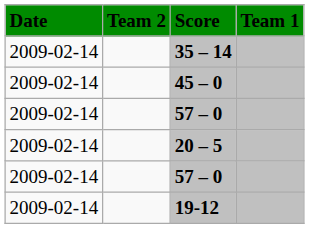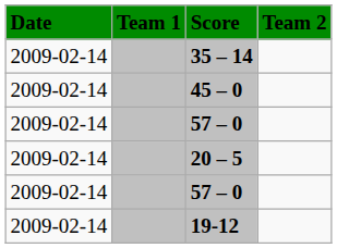 <table class="wikitable" style="margin:0.5em auto; font-size:95%">
 <tr bgcolor="#008B00">
 <td><strong>Date</strong></td>
+<td><strong>Team 1</strong></td>
+<td><strong>Score</strong></td>
 <td><strong>Team 2</strong></td>
-<td><strong>Score</strong></td>
-<td><strong>Team 1</strong></td>
 </tr>
 <tr>
 <td>2009-02-14</td>
+<td bgcolor="silver"><strong></strong></td>
+<td bgcolor="silver"><strong>35 – 14</strong></td>
 <td></td>
-<td bgcolor="silver"><strong>35 – 14</strong></td>
-<td bgcolor="silver"><strong></strong></td>
 </tr>
 <tr>
 <td>2009-02-14</td>
+<td bgcolor="silver"><strong></strong></td>
+<td bgcolor="silver"><strong>45 – 0</strong></td>
 <td></td>
-<td bgcolor="silver"><strong>45 – 0</strong></td>
-<td bgcolor="silver"><strong></strong></td>
 </tr>
 <tr>
 <td>2009-02-14</td>
+<td bgcolor="silver"><strong></strong></td>
+<td bgcolor="silver"><strong>57 – 0</strong></td>
 <td></td>
-<td bgcolor="silver"><strong>57 – 0</strong></td>
-<td bgcolor="silver"><strong></strong></td>
 </tr>
 <tr>
 <td>2009-02-14</td>
+<td bgcolor="silver"><strong></strong></td>
+<td bgcolor="silver"><strong>20 – 5</strong></td>
 <td></td>
-<td bgcolor="silver"><strong>20 – 5</strong></td>
-<td bgcolor="silver"><strong></strong></td>
 </tr>
 <tr>
 <td>2009-02-14</td>
+<td bgcolor="silver"><strong></strong></td>
+<td bgcolor="silver"><strong>57 – 0</strong></td>
 <td></td>
-<td bgcolor="silver"><strong>57 – 0</strong></td>
-<td bgcolor="silver"><strong></strong></td>
 </tr>
 <tr>
 <td>2009-02-14</td>
+<td bgcolor="silver"><strong></strong></td>
+<td bgcolor="silver"><strong>19-12</strong></td>
 <td></td>
-<td bgcolor="silver"><strong>19-12</strong></td>
-<td bgcolor="silver"><strong></strong></td>
 </tr>
 </table>
